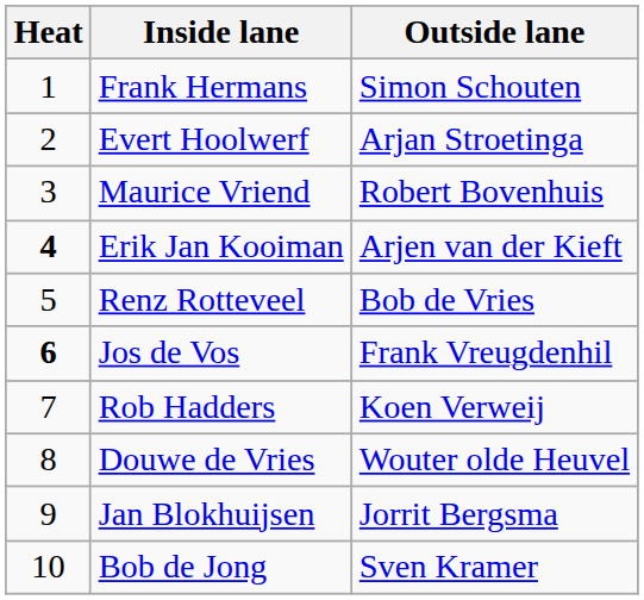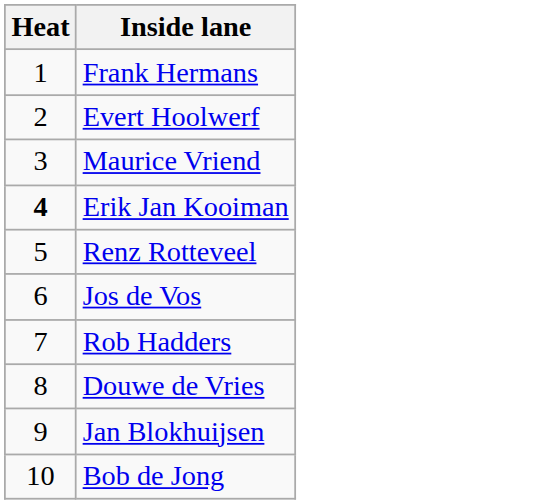 <table class="wikitable">
 <tr>
 <th>Heat</th>
 <th>Inside lane</th>
-<th>Outside lane</th>
 </tr>
 <tr>
 <td align="center">1</td>
 <td><a href='#'>Frank Hermans</a></td>
-<td><a href='#'>Simon Schouten</a></td>
 </tr>
 <tr>
 <td align="center">2</td>
 <td><a href='#'>Evert Hoolwerf</a></td>
-<td><a href='#'>Arjan Stroetinga</a></td>
 </tr>
 <tr>
 <td align="center">3</td>
 <td><a href='#'>Maurice Vriend</a></td>
-<td><a href='#'>Robert Bovenhuis</a></td>
 </tr>
 <tr>
 <td align="center"><strong>4</strong></td>
 <td><a href='#'>Erik Jan Kooiman</a></td>
-<td><a href='#'>Arjen van der Kieft</a></td>
 </tr>
 <tr>
 <td align="center">5</td>
 <td><a href='#'>Renz Rotteveel</a></td>
-<td><a href='#'>Bob de Vries</a></td>
 </tr>
 <tr>
-<td align="center"><strong>6</strong></td>
+<td align="center">6</td>
 <td><a href='#'>Jos de Vos</a></td>
-<td><a href='#'>Frank Vreugdenhil</a></td>
 </tr>
 <tr>
 <td align="center">7</td>
 <td><a href='#'>Rob Hadders</a></td>
-<td><a href='#'>Koen Verweij</a></td>
 </tr>
 <tr>
 <td align="center">8</td>
 <td><a href='#'>Douwe de Vries</a></td>
-<td><a href='#'>Wouter olde Heuvel</a></td>
 </tr>
 <tr>
 <td align="center">9</td>
 <td><a href='#'>Jan Blokhuijsen</a></td>
-<td><a href='#'>Jorrit Bergsma</a></td>
 </tr>
 <tr>
 <td align="center">10</td>
 <td><a href='#'>Bob de Jong</a></td>
-<td><a href='#'>Sven Kramer</a></td>
 </tr>
 </table>
